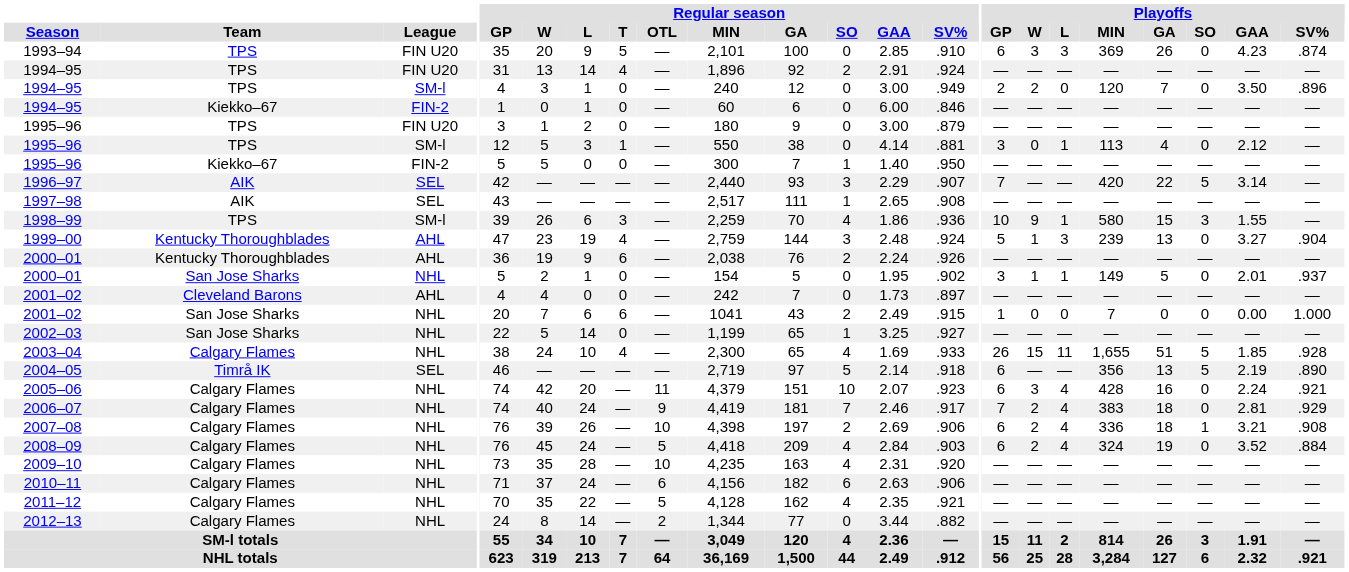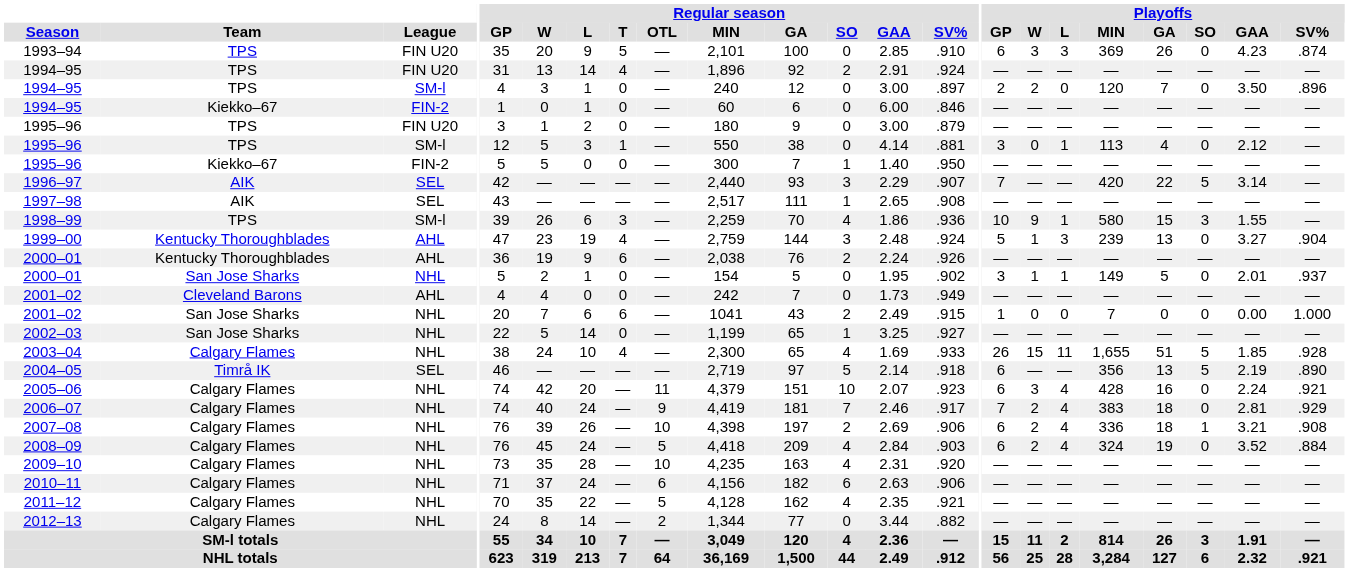 <table border="0" cellpadding="1" cellspacing="0" style="width:90%; text-align:center;">
 <tr bgcolor="#e0e0e0">
 <th colspan="3" bgcolor="#ffffff"></th>
 <th rowspan="99" bgcolor="#ffffff"></th>
 <th colspan="10" bgcolor="#e0e0e0"><a href='#'>Regular season</a></th>
 <th rowspan="99" bgcolor="#ffffff"></th>
 <th colspan="8" bgcolor="#e0e0e0"><a href='#'>Playoffs</a></th>
 </tr>
 <tr bgcolor="#e0e0e0">
 <th><a href='#'>Season</a></th>
 <th>Team</th>
 <th>League</th>
 <th>GP</th>
 <th>W</th>
 <th>L</th>
 <th>T</th>
 <th>OTL</th>
 <th>MIN</th>
 <th>GA</th>
 <th><a href='#'>SO</a></th>
 <th><a href='#'>GAA</a></th>
 <th><a href='#'>SV%</a></th>
 <th>GP</th>
 <th>W</th>
 <th>L</th>
 <th>MIN</th>
 <th>GA</th>
 <th>SO</th>
 <th>GAA</th>
 <th>SV%</th>
 </tr>
 <tr>
 <td>1993–94</td>
 <td><a href='#'>TPS</a></td>
 <td>FIN U20</td>
 <td>35</td>
 <td>20</td>
 <td>9</td>
 <td>5</td>
 <td>—</td>
 <td>2,101</td>
 <td>100</td>
 <td>0</td>
 <td>2.85</td>
 <td>.910</td>
 <td>6</td>
 <td>3</td>
 <td>3</td>
 <td>369</td>
 <td>26</td>
 <td>0</td>
 <td>4.23</td>
 <td>.874</td>
 </tr>
 <tr bgcolor="#f0f0f0">
 <td>1994–95</td>
 <td>TPS</td>
 <td>FIN U20</td>
 <td>31</td>
 <td>13</td>
 <td>14</td>
 <td>4</td>
 <td>—</td>
 <td>1,896</td>
 <td>92</td>
 <td>2</td>
 <td>2.91</td>
 <td>.924</td>
 <td>—</td>
 <td>—</td>
 <td>—</td>
 <td>—</td>
 <td>—</td>
 <td>—</td>
 <td>—</td>
 <td>—</td>
 </tr>
 <tr>
 <td><a href='#'>1994–95</a></td>
 <td>TPS</td>
 <td><a href='#'>SM-l</a></td>
 <td>4</td>
 <td>3</td>
 <td>1</td>
 <td>0</td>
 <td>—</td>
 <td>240</td>
 <td>12</td>
 <td>0</td>
 <td>3.00</td>
-<td>.949</td>
+<td>.897</td>
 <td>2</td>
 <td>2</td>
 <td>0</td>
 <td>120</td>
 <td>7</td>
 <td>0</td>
 <td>3.50</td>
 <td>.896</td>
 </tr>
 <tr bgcolor="#f0f0f0">
 <td><a href='#'>1994–95</a></td>
 <td>Kiekko–67</td>
 <td><a href='#'>FIN-2</a></td>
 <td>1</td>
 <td>0</td>
 <td>1</td>
 <td>0</td>
 <td>—</td>
 <td>60</td>
 <td>6</td>
 <td>0</td>
 <td>6.00</td>
 <td>.846</td>
 <td>—</td>
 <td>—</td>
 <td>—</td>
 <td>—</td>
 <td>—</td>
 <td>—</td>
 <td>—</td>
 <td>—</td>
 </tr>
 <tr>
 <td>1995–96</td>
 <td>TPS</td>
 <td>FIN U20</td>
 <td>3</td>
 <td>1</td>
 <td>2</td>
 <td>0</td>
 <td>—</td>
 <td>180</td>
 <td>9</td>
 <td>0</td>
 <td>3.00</td>
 <td>.879</td>
 <td>—</td>
 <td>—</td>
 <td>—</td>
 <td>—</td>
 <td>—</td>
 <td>—</td>
 <td>—</td>
 <td>—</td>
 </tr>
 <tr bgcolor="#f0f0f0">
 <td><a href='#'>1995–96</a></td>
 <td>TPS</td>
 <td>SM-l</td>
 <td>12</td>
 <td>5</td>
 <td>3</td>
 <td>1</td>
 <td>—</td>
 <td>550</td>
 <td>38</td>
 <td>0</td>
 <td>4.14</td>
 <td>.881</td>
 <td>3</td>
 <td>0</td>
 <td>1</td>
 <td>113</td>
 <td>4</td>
 <td>0</td>
 <td>2.12</td>
 <td>—</td>
 </tr>
 <tr>
 <td><a href='#'>1995–96</a></td>
 <td>Kiekko–67</td>
 <td>FIN-2</td>
 <td>5</td>
 <td>5</td>
 <td>0</td>
 <td>0</td>
 <td>—</td>
 <td>300</td>
 <td>7</td>
 <td>1</td>
 <td>1.40</td>
 <td>.950</td>
 <td>—</td>
 <td>—</td>
 <td>—</td>
 <td>—</td>
 <td>—</td>
 <td>—</td>
 <td>—</td>
 <td>—</td>
 </tr>
 <tr bgcolor="#f0f0f0">
 <td><a href='#'>1996–97</a></td>
 <td><a href='#'>AIK</a></td>
 <td><a href='#'>SEL</a></td>
 <td>42</td>
 <td>—</td>
 <td>—</td>
 <td>—</td>
 <td>—</td>
 <td>2,440</td>
 <td>93</td>
 <td>3</td>
 <td>2.29</td>
 <td>.907</td>
 <td>7</td>
 <td>—</td>
 <td>—</td>
 <td>420</td>
 <td>22</td>
 <td>5</td>
 <td>3.14</td>
 <td>—</td>
 </tr>
 <tr>
 <td><a href='#'>1997–98</a></td>
 <td>AIK</td>
 <td>SEL</td>
 <td>43</td>
 <td>—</td>
 <td>—</td>
 <td>—</td>
 <td>—</td>
 <td>2,517</td>
 <td>111</td>
 <td>1</td>
 <td>2.65</td>
 <td>.908</td>
 <td>—</td>
 <td>—</td>
 <td>—</td>
 <td>—</td>
 <td>—</td>
 <td>—</td>
 <td>—</td>
 <td>—</td>
 </tr>
 <tr bgcolor="#f0f0f0">
 <td><a href='#'>1998–99</a></td>
 <td>TPS</td>
 <td>SM-l</td>
 <td>39</td>
 <td>26</td>
 <td>6</td>
 <td>3</td>
 <td>—</td>
 <td>2,259</td>
 <td>70</td>
 <td>4</td>
 <td>1.86</td>
 <td>.936</td>
 <td>10</td>
 <td>9</td>
 <td>1</td>
 <td>580</td>
 <td>15</td>
 <td>3</td>
 <td>1.55</td>
 <td>—</td>
 </tr>
 <tr>
 <td><a href='#'>1999–00</a></td>
 <td><a href='#'>Kentucky Thoroughblades</a></td>
 <td><a href='#'>AHL</a></td>
 <td>47</td>
 <td>23</td>
 <td>19</td>
 <td>4</td>
 <td>—</td>
 <td>2,759</td>
 <td>144</td>
 <td>3</td>
 <td>2.48</td>
 <td>.924</td>
 <td>5</td>
 <td>1</td>
 <td>3</td>
 <td>239</td>
 <td>13</td>
 <td>0</td>
 <td>3.27</td>
 <td>.904</td>
 </tr>
 <tr bgcolor="#f0f0f0">
 <td><a href='#'>2000–01</a></td>
 <td>Kentucky Thoroughblades</td>
 <td>AHL</td>
 <td>36</td>
 <td>19</td>
 <td>9</td>
 <td>6</td>
 <td>—</td>
 <td>2,038</td>
 <td>76</td>
 <td>2</td>
 <td>2.24</td>
 <td>.926</td>
 <td>—</td>
 <td>—</td>
 <td>—</td>
 <td>—</td>
 <td>—</td>
 <td>—</td>
 <td>—</td>
 <td>—</td>
 </tr>
 <tr>
 <td><a href='#'>2000–01</a></td>
 <td><a href='#'>San Jose Sharks</a></td>
 <td><a href='#'>NHL</a></td>
 <td>5</td>
 <td>2</td>
 <td>1</td>
 <td>0</td>
 <td>—</td>
 <td>154</td>
 <td>5</td>
 <td>0</td>
 <td>1.95</td>
 <td>.902</td>
 <td>3</td>
 <td>1</td>
 <td>1</td>
 <td>149</td>
 <td>5</td>
 <td>0</td>
 <td>2.01</td>
 <td>.937</td>
 </tr>
 <tr bgcolor="#f0f0f0">
 <td><a href='#'>2001–02</a></td>
 <td><a href='#'>Cleveland Barons</a></td>
 <td>AHL</td>
 <td>4</td>
 <td>4</td>
 <td>0</td>
 <td>0</td>
 <td>—</td>
 <td>242</td>
 <td>7</td>
 <td>0</td>
 <td>1.73</td>
-<td>.897</td>
+<td>.949</td>
 <td>—</td>
 <td>—</td>
 <td>—</td>
 <td>—</td>
 <td>—</td>
 <td>—</td>
 <td>—</td>
 <td>—</td>
 </tr>
 <tr>
 <td><a href='#'>2001–02</a></td>
 <td>San Jose Sharks</td>
 <td>NHL</td>
 <td>20</td>
 <td>7</td>
 <td>6</td>
 <td>6</td>
 <td>—</td>
 <td>1041</td>
 <td>43</td>
 <td>2</td>
 <td>2.49</td>
 <td>.915</td>
 <td>1</td>
 <td>0</td>
 <td>0</td>
 <td>7</td>
 <td>0</td>
 <td>0</td>
 <td>0.00</td>
 <td>1.000</td>
 </tr>
 <tr bgcolor="#f0f0f0">
 <td><a href='#'>2002–03</a></td>
 <td>San Jose Sharks</td>
 <td>NHL</td>
 <td>22</td>
 <td>5</td>
 <td>14</td>
 <td>0</td>
 <td>—</td>
 <td>1,199</td>
 <td>65</td>
 <td>1</td>
 <td>3.25</td>
 <td>.927</td>
 <td>—</td>
 <td>—</td>
 <td>—</td>
 <td>—</td>
 <td>—</td>
 <td>—</td>
 <td>—</td>
 <td>—</td>
 </tr>
 <tr>
 <td><a href='#'>2003–04</a></td>
 <td><a href='#'>Calgary Flames</a></td>
 <td>NHL</td>
 <td>38</td>
 <td>24</td>
 <td>10</td>
 <td>4</td>
 <td>—</td>
 <td>2,300</td>
 <td>65</td>
 <td>4</td>
 <td>1.69</td>
 <td>.933</td>
 <td>26</td>
 <td>15</td>
 <td>11</td>
 <td>1,655</td>
 <td>51</td>
 <td>5</td>
 <td>1.85</td>
 <td>.928</td>
 </tr>
 <tr bgcolor="#f0f0f0">
 <td><a href='#'>2004–05</a></td>
 <td><a href='#'>Timrå IK</a></td>
 <td>SEL</td>
 <td>46</td>
 <td>—</td>
 <td>—</td>
 <td>—</td>
 <td>—</td>
 <td>2,719</td>
 <td>97</td>
 <td>5</td>
 <td>2.14</td>
 <td>.918</td>
 <td>6</td>
 <td>—</td>
 <td>—</td>
 <td>356</td>
 <td>13</td>
 <td>5</td>
 <td>2.19</td>
 <td>.890</td>
 </tr>
 <tr>
 <td><a href='#'>2005–06</a></td>
 <td>Calgary Flames</td>
 <td>NHL</td>
 <td>74</td>
 <td>42</td>
 <td>20</td>
 <td>—</td>
 <td>11</td>
 <td>4,379</td>
 <td>151</td>
 <td>10</td>
 <td>2.07</td>
 <td>.923</td>
 <td>6</td>
 <td>3</td>
 <td>4</td>
 <td>428</td>
 <td>16</td>
 <td>0</td>
 <td>2.24</td>
 <td>.921</td>
 </tr>
 <tr bgcolor="#f0f0f0">
 <td><a href='#'>2006–07</a></td>
 <td>Calgary Flames</td>
 <td>NHL</td>
 <td>74</td>
 <td>40</td>
 <td>24</td>
 <td>—</td>
 <td>9</td>
 <td>4,419</td>
 <td>181</td>
 <td>7</td>
 <td>2.46</td>
 <td>.917</td>
 <td>7</td>
 <td>2</td>
 <td>4</td>
 <td>383</td>
 <td>18</td>
 <td>0</td>
 <td>2.81</td>
 <td>.929</td>
 </tr>
 <tr>
 <td><a href='#'>2007–08</a></td>
 <td>Calgary Flames</td>
 <td>NHL</td>
 <td>76</td>
 <td>39</td>
 <td>26</td>
 <td>—</td>
 <td>10</td>
 <td>4,398</td>
 <td>197</td>
 <td>2</td>
 <td>2.69</td>
 <td>.906</td>
 <td>6</td>
 <td>2</td>
 <td>4</td>
 <td>336</td>
 <td>18</td>
 <td>1</td>
 <td>3.21</td>
 <td>.908</td>
 </tr>
 <tr bgcolor="#f0f0f0">
 <td><a href='#'>2008–09</a></td>
 <td>Calgary Flames</td>
 <td>NHL</td>
 <td>76</td>
 <td>45</td>
 <td>24</td>
 <td>—</td>
 <td>5</td>
 <td>4,418</td>
 <td>209</td>
 <td>4</td>
 <td>2.84</td>
 <td>.903</td>
 <td>6</td>
 <td>2</td>
 <td>4</td>
 <td>324</td>
 <td>19</td>
 <td>0</td>
 <td>3.52</td>
 <td>.884</td>
 </tr>
 <tr>
 <td><a href='#'>2009–10</a></td>
 <td>Calgary Flames</td>
 <td>NHL</td>
 <td>73</td>
 <td>35</td>
 <td>28</td>
 <td>—</td>
 <td>10</td>
 <td>4,235</td>
 <td>163</td>
 <td>4</td>
 <td>2.31</td>
 <td>.920</td>
 <td>—</td>
 <td>—</td>
 <td>—</td>
 <td>—</td>
 <td>—</td>
 <td>—</td>
 <td>—</td>
 <td>—</td>
 </tr>
 <tr bgcolor="#f0f0f0">
 <td><a href='#'>2010–11</a></td>
 <td>Calgary Flames</td>
 <td>NHL</td>
 <td>71</td>
 <td>37</td>
 <td>24</td>
 <td>—</td>
 <td>6</td>
 <td>4,156</td>
 <td>182</td>
 <td>6</td>
 <td>2.63</td>
 <td>.906</td>
 <td>—</td>
 <td>—</td>
 <td>—</td>
 <td>—</td>
 <td>—</td>
 <td>—</td>
 <td>—</td>
 <td>—</td>
 </tr>
 <tr>
 <td><a href='#'>2011–12</a></td>
 <td>Calgary Flames</td>
 <td>NHL</td>
 <td>70</td>
 <td>35</td>
 <td>22</td>
 <td>—</td>
 <td>5</td>
 <td>4,128</td>
 <td>162</td>
 <td>4</td>
 <td>2.35</td>
 <td>.921</td>
 <td>—</td>
 <td>—</td>
 <td>—</td>
 <td>—</td>
 <td>—</td>
 <td>—</td>
 <td>—</td>
 <td>—</td>
 </tr>
 <tr bgcolor="#f0f0f0">
 <td><a href='#'>2012–13</a></td>
 <td>Calgary Flames</td>
 <td>NHL</td>
 <td>24</td>
 <td>8</td>
 <td>14</td>
 <td>—</td>
 <td>2</td>
 <td>1,344</td>
 <td>77</td>
 <td>0</td>
 <td>3.44</td>
 <td>.882</td>
 <td>—</td>
 <td>—</td>
 <td>—</td>
 <td>—</td>
 <td>—</td>
 <td>—</td>
 <td>—</td>
 <td>—</td>
 </tr>
 <tr bgcolor="#e0e0e0">
 <th colspan="3">SM-l totals</th>
 <th>55</th>
 <th>34</th>
 <th>10</th>
 <th>7</th>
 <th>—</th>
 <th>3,049</th>
 <th>120</th>
 <th>4</th>
 <th>2.36</th>
 <th>—</th>
 <th>15</th>
 <th>11</th>
 <th>2</th>
 <th>814</th>
 <th>26</th>
 <th>3</th>
 <th>1.91</th>
 <th>—</th>
 </tr>
 <tr bgcolor="#e0e0e0">
 <th colspan="3">NHL totals</th>
 <th>623</th>
 <th>319</th>
 <th>213</th>
 <th>7</th>
 <th>64</th>
 <th>36,169</th>
 <th>1,500</th>
 <th>44</th>
 <th>2.49</th>
 <th>.912</th>
 <th>56</th>
 <th>25</th>
 <th>28</th>
 <th>3,284</th>
 <th>127</th>
 <th>6</th>
 <th>2.32</th>
 <th>.921</th>
 </tr>
 </table>
